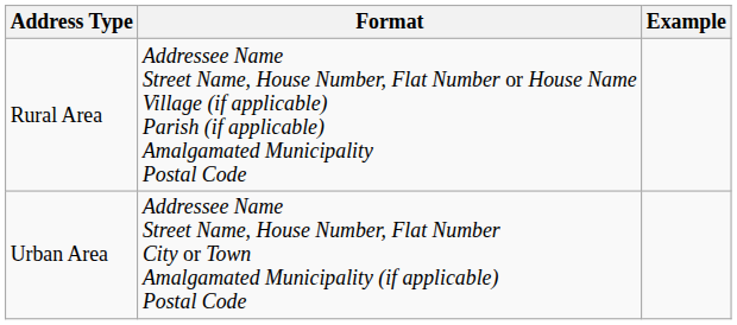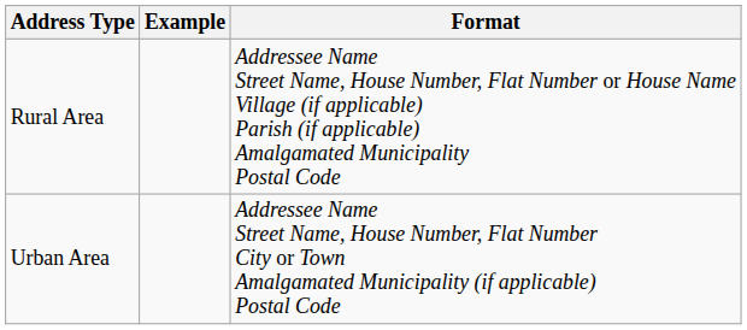 <table class="wikitable">
 <tr>
 <th>Address Type</th>
+<th>Example</th>
 <th>Format</th>
-<th>Example</th>
 </tr>
 <tr>
 <td>Rural Area</td>
+<td></td>
 <td><em>Addressee Name</em> <br> <em>Street Name,</em> <em>House Number,</em> <em>Flat Number</em> or <em>House Name</em> <br> <em>Village (if applicable)</em> <br> <em>Parish (if applicable)</em> <br> <em>Amalgamated Municipality</em> <br> <em>Postal Code</em></td>
-<td></td>
 </tr>
 <tr>
 <td>Urban Area</td>
+<td></td>
 <td><em>Addressee Name</em> <br> <em>Street Name,</em> <em>House Number,</em> <em>Flat Number</em> <br> <em>City</em> or <em>Town</em> <br>  <em>Amalgamated Municipality (if applicable)</em> <br> <em>Postal Code</em></td>
-<td></td>
 </tr>
 </table>
